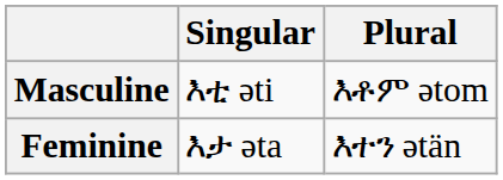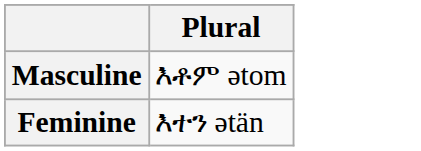 <table class="wikitable">
 <tr>
 <th></th>
-<th>Singular</th>
 <th>Plural</th>
 </tr>
 <tr>
 <th>Masculine</th>
-<td>እቲ ǝti</td>
 <td>እቶም ǝtom</td>
 </tr>
 <tr>
 <th>Feminine</th>
-<td>እታ ǝta</td>
 <td>እተን ǝtän</td>
 </tr>
 </table>
